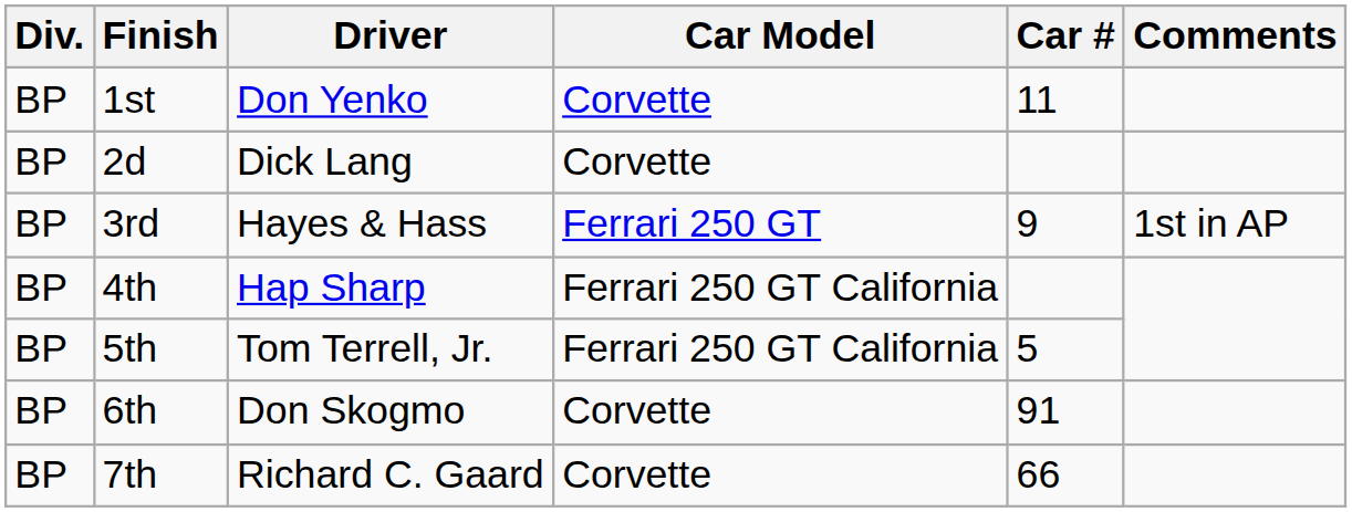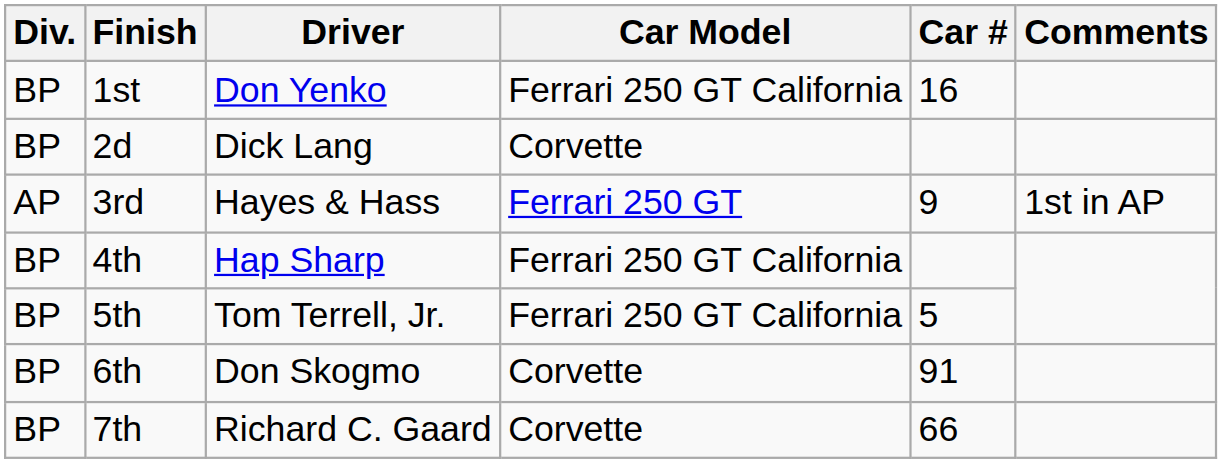 <table class="wikitable">
 <tr>
 <th>Div.</th>
 <th>Finish</th>
 <th>Driver</th>
 <th>Car Model</th>
 <th>Car #</th>
 <th>Comments</th>
 </tr>
 <tr>
 <td>BP</td>
 <td>1st</td>
 <td><a href='#'>Don Yenko</a></td>
-<td><a href='#'>Corvette</a></td>
-<td>11</td>
+<td>Ferrari 250 GT California</td>
+<td>16</td>
 <td></td>
 </tr>
 <tr>
 <td>BP</td>
 <td>2d</td>
 <td>Dick Lang</td>
 <td>Corvette</td>
 <td></td>
 </tr>
 <tr>
-<td>BP</td>
+<td>AP</td>
 <td>3rd</td>
 <td>Hayes & Hass</td>
 <td><a href='#'>Ferrari 250 GT</a></td>
 <td>9</td>
 <td>1st in AP</td>
 </tr>
 <tr>
 <td>BP</td>
 <td>4th</td>
 <td><a href='#'>Hap Sharp</a></td>
 <td>Ferrari 250 GT California</td>
 <td></td>
 </tr>
 <tr>
 <td>BP</td>
 <td>5th</td>
 <td>Tom Terrell, Jr.</td>
 <td>Ferrari 250 GT California</td>
 <td>5</td>
 </tr>
 <tr>
 <td>BP</td>
 <td>6th</td>
 <td>Don Skogmo</td>
 <td>Corvette</td>
 <td>91</td>
 <td></td>
 </tr>
 <tr>
 <td>BP</td>
 <td>7th</td>
 <td>Richard C. Gaard</td>
 <td>Corvette</td>
 <td>66</td>
 <td></td>
 </tr>
 </table>
